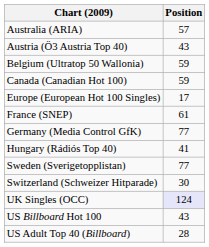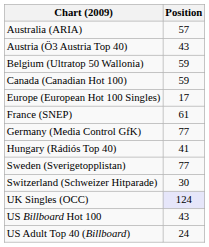 <table class="wikitable sortable">
 <tr>
 <th>Chart (2009)</th>
 <th>Position</th>
 </tr>
 <tr>
 <td>Australia (ARIA)</td>
 <td align="center">57</td>
 </tr>
 <tr>
 <td>Austria (Ö3 Austria Top 40)</td>
 <td align="center">43</td>
 </tr>
 <tr>
 <td>Belgium (Ultratop 50 Wallonia)</td>
 <td align="center">59</td>
 </tr>
 <tr>
 <td>Canada (Canadian Hot 100)</td>
 <td align="center">59</td>
 </tr>
 <tr>
 <td>Europe (European Hot 100 Singles)</td>
 <td align="center">17</td>
 </tr>
 <tr>
 <td>France (SNEP)</td>
 <td align="center">61</td>
 </tr>
 <tr>
 <td>Germany (Media Control GfK)</td>
 <td align="center">77</td>
 </tr>
 <tr>
 <td>Hungary (Rádiós Top 40)</td>
 <td align="center">41</td>
 </tr>
 <tr>
 <td>Sweden (Sverigetopplistan)</td>
 <td align="center">77</td>
 </tr>
 <tr>
 <td>Switzerland (Schweizer Hitparade)</td>
 <td align="center">30</td>
 </tr>
 <tr>
 <td>UK Singles (OCC)</td>
 <td align="center" style="background: lavender;">124</td>
 </tr>
 <tr>
 <td>US <em>Billboard</em> Hot 100</td>
 <td align="center">43</td>
 </tr>
 <tr>
 <td>US Adult Top 40 (<em>Billboard</em>)</td>
-<td align="center">28</td>
+<td align="center">24</td>
 </tr>
 </table>
